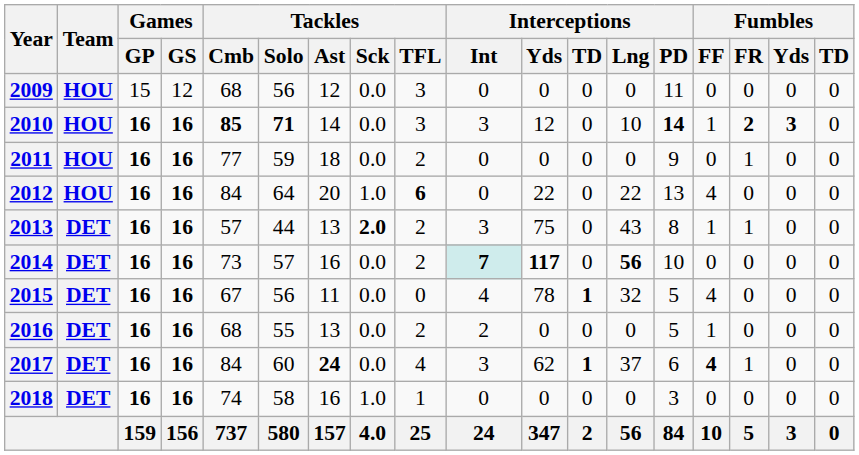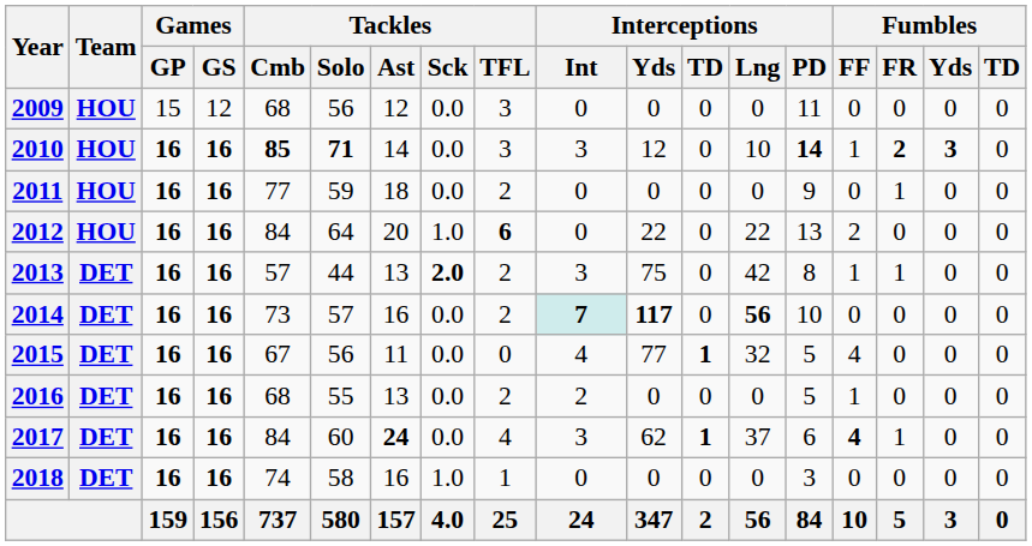 <table class="wikitable" style="text-align:center">
 <tr>
 <th rowspan="2">Year</th>
 <th rowspan="2">Team</th>
 <th colspan="2">Games</th>
 <th colspan="5">Tackles</th>
 <th colspan="5">Interceptions</th>
 <th colspan="4">Fumbles</th>
 </tr>
 <tr>
 <th>GP</th>
 <th>GS</th>
 <th>Cmb</th>
 <th>Solo</th>
 <th>Ast</th>
 <th>Sck</th>
 <th>TFL</th>
 <th>Int</th>
 <th>Yds</th>
 <th>TD</th>
 <th>Lng</th>
 <th>PD</th>
 <th>FF</th>
 <th>FR</th>
 <th>Yds</th>
 <th>TD</th>
 </tr>
 <tr>
 <th><a href='#'>2009</a></th>
 <th><a href='#'>HOU</a></th>
 <td>15</td>
 <td>12</td>
 <td>68</td>
 <td>56</td>
 <td>12</td>
 <td>0.0</td>
 <td>3</td>
 <td>0</td>
 <td>0</td>
 <td>0</td>
 <td>0</td>
 <td>11</td>
 <td>0</td>
 <td>0</td>
 <td>0</td>
 <td>0</td>
 </tr>
 <tr>
 <th><a href='#'>2010</a></th>
 <th><a href='#'>HOU</a></th>
 <td><strong>16</strong></td>
 <td><strong>16</strong></td>
 <td><strong>85</strong></td>
 <td><strong>71</strong></td>
 <td>14</td>
 <td>0.0</td>
 <td>3</td>
 <td>3</td>
 <td>12</td>
 <td>0</td>
 <td>10</td>
 <td><strong>14</strong></td>
 <td>1</td>
 <td><strong>2</strong></td>
 <td><strong>3</strong></td>
 <td>0</td>
 </tr>
 <tr>
 <th><a href='#'>2011</a></th>
 <th><a href='#'>HOU</a></th>
 <td><strong>16</strong></td>
 <td><strong>16</strong></td>
 <td>77</td>
 <td>59</td>
 <td>18</td>
 <td>0.0</td>
 <td>2</td>
 <td>0</td>
 <td>0</td>
 <td>0</td>
 <td>0</td>
 <td>9</td>
 <td>0</td>
 <td>1</td>
 <td>0</td>
 <td>0</td>
 </tr>
 <tr>
 <th><a href='#'>2012</a></th>
 <th><a href='#'>HOU</a></th>
 <td><strong>16</strong></td>
 <td><strong>16</strong></td>
 <td>84</td>
 <td>64</td>
 <td>20</td>
 <td>1.0</td>
 <td><strong>6</strong></td>
 <td>0</td>
 <td>22</td>
 <td>0</td>
 <td>22</td>
 <td>13</td>
-<td>4</td>
+<td>2</td>
 <td>0</td>
 <td>0</td>
 <td>0</td>
 </tr>
 <tr>
 <th><a href='#'>2013</a></th>
 <th><a href='#'>DET</a></th>
 <td><strong>16</strong></td>
 <td><strong>16</strong></td>
 <td>57</td>
 <td>44</td>
 <td>13</td>
 <td><strong>2.0</strong></td>
 <td>2</td>
 <td>3</td>
 <td>75</td>
 <td>0</td>
-<td>43</td>
+<td>42</td>
 <td>8</td>
 <td>1</td>
 <td>1</td>
 <td>0</td>
 <td>0</td>
 </tr>
 <tr>
 <th><a href='#'>2014</a></th>
 <th><a href='#'>DET</a></th>
 <td><strong>16</strong></td>
 <td><strong>16</strong></td>
 <td>73</td>
 <td>57</td>
 <td>16</td>
 <td>0.0</td>
 <td>2</td>
 <td style="background:#cfecec; width:3em;"><strong>7</strong></td>
 <td><strong>117</strong></td>
 <td>0</td>
 <td><strong>56</strong></td>
 <td>10</td>
 <td>0</td>
 <td>0</td>
 <td>0</td>
 <td>0</td>
 </tr>
 <tr>
 <th><a href='#'>2015</a></th>
 <th><a href='#'>DET</a></th>
 <td><strong>16</strong></td>
 <td><strong>16</strong></td>
 <td>67</td>
 <td>56</td>
 <td>11</td>
 <td>0.0</td>
 <td>0</td>
 <td>4</td>
-<td>78</td>
+<td>77</td>
 <td><strong>1</strong></td>
 <td>32</td>
 <td>5</td>
 <td>4</td>
 <td>0</td>
 <td>0</td>
 <td>0</td>
 </tr>
 <tr>
 <th><a href='#'>2016</a></th>
 <th><a href='#'>DET</a></th>
 <td><strong>16</strong></td>
 <td><strong>16</strong></td>
 <td>68</td>
 <td>55</td>
 <td>13</td>
 <td>0.0</td>
 <td>2</td>
 <td>2</td>
 <td>0</td>
 <td>0</td>
 <td>0</td>
 <td>5</td>
 <td>1</td>
 <td>0</td>
 <td>0</td>
 <td>0</td>
 </tr>
 <tr>
 <th><a href='#'>2017</a></th>
 <th><a href='#'>DET</a></th>
 <td><strong>16</strong></td>
 <td><strong>16</strong></td>
 <td>84</td>
 <td>60</td>
 <td><strong>24</strong></td>
 <td>0.0</td>
 <td>4</td>
 <td>3</td>
 <td>62</td>
 <td><strong>1</strong></td>
 <td>37</td>
 <td>6</td>
 <td><strong>4</strong></td>
 <td>1</td>
 <td>0</td>
 <td>0</td>
 </tr>
 <tr>
 <th><a href='#'>2018</a></th>
 <th><a href='#'>DET</a></th>
 <td><strong>16</strong></td>
 <td><strong>16</strong></td>
 <td>74</td>
 <td>58</td>
 <td>16</td>
 <td>1.0</td>
 <td>1</td>
 <td>0</td>
 <td>0</td>
 <td>0</td>
 <td>0</td>
 <td>3</td>
 <td>0</td>
 <td>0</td>
 <td>0</td>
 <td>0</td>
 </tr>
 <tr>
 <th colspan="2"></th>
 <th>159</th>
 <th>156</th>
 <th>737</th>
 <th>580</th>
 <th>157</th>
 <th>4.0</th>
 <th>25</th>
 <th>24</th>
 <th>347</th>
 <th>2</th>
 <th>56</th>
 <th>84</th>
 <th>10</th>
 <th>5</th>
 <th>3</th>
 <th>0</th>
 </tr>
 </table>
